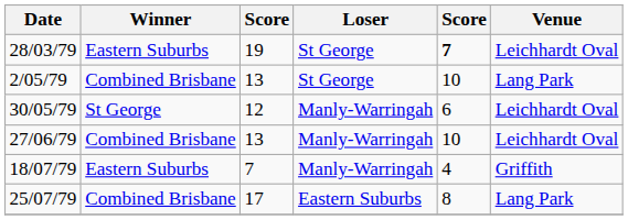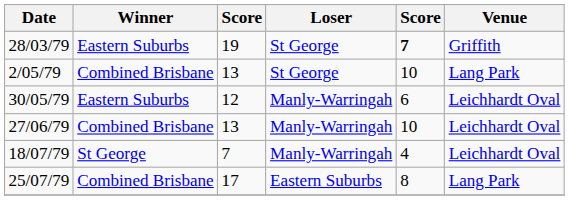 <table class="wikitable">
 <tr>
 <th>Date</th>
 <th>Winner</th>
 <th>Score</th>
 <th>Loser</th>
 <th>Score</th>
 <th>Venue</th>
 </tr>
 <tr>
 <td>28/03/79</td>
 <td> <a href='#'>Eastern Suburbs</a></td>
 <td>19</td>
 <td> <a href='#'>St George</a></td>
 <td><strong>7</strong></td>
-<td><a href='#'>Leichhardt Oval</a></td>
+<td><a href='#'>Griffith</a></td>
 </tr>
 <tr>
 <td>2/05/79</td>
 <td> <a href='#'>Combined Brisbane</a></td>
 <td>13</td>
 <td> <a href='#'>St George</a></td>
 <td>10</td>
 <td><a href='#'>Lang Park</a></td>
 </tr>
 <tr>
 <td>30/05/79</td>
-<td> <a href='#'>St George</a></td>
+<td> <a href='#'>Eastern Suburbs</a></td>
 <td>12</td>
 <td> <a href='#'>Manly-Warringah</a></td>
 <td>6</td>
 <td><a href='#'>Leichhardt Oval</a></td>
 </tr>
 <tr>
 <td>27/06/79</td>
 <td> <a href='#'>Combined Brisbane</a></td>
 <td>13</td>
 <td> <a href='#'>Manly-Warringah</a></td>
 <td>10</td>
 <td><a href='#'>Leichhardt Oval</a></td>
 </tr>
 <tr>
 <td>18/07/79</td>
-<td> <a href='#'>Eastern Suburbs</a></td>
+<td> <a href='#'>St George</a></td>
 <td>7</td>
 <td> <a href='#'>Manly-Warringah</a></td>
 <td>4</td>
-<td><a href='#'>Griffith</a></td>
+<td><a href='#'>Leichhardt Oval</a></td>
 </tr>
 <tr>
 <td>25/07/79</td>
 <td> <a href='#'>Combined Brisbane</a></td>
 <td>17</td>
 <td> <a href='#'>Eastern Suburbs</a></td>
 <td>8</td>
 <td><a href='#'>Lang Park</a></td>
 </tr>
 <tr>
 </tr>
 </table>
